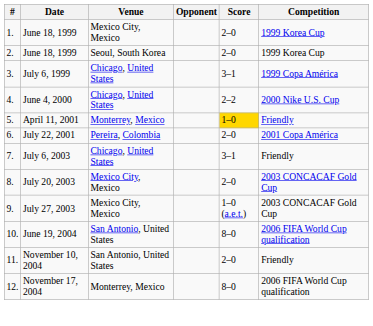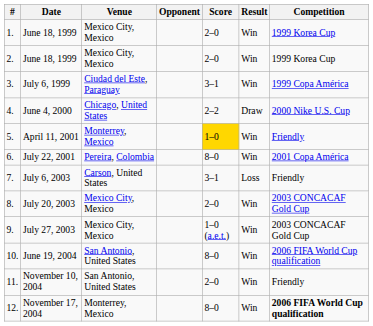 <table class="wikitable collapsible collapsed" style="text-align: left;" align=center>
 <tr>
 <th>#</th>
 <th>Date</th>
 <th>Venue</th>
 <th>Opponent</th>
 <th>Score</th>
+<th>Result</th>
 <th>Competition</th>
 </tr>
 <tr>
 <td>1.</td>
 <td>June 18, 1999</td>
 <td>Mexico City, Mexico</td>
 <td></td>
 <td>2–0</td>
+<td>Win</td>
 <td><a href='#'>1999 Korea Cup</a></td>
 </tr>
 <tr>
 <td>2.</td>
 <td>June 18, 1999</td>
-<td>Seoul, South Korea</td>
+<td>Mexico City, Mexico</td>
 <td></td>
 <td>2–0</td>
+<td>Win</td>
 <td>1999 Korea Cup</td>
 </tr>
 <tr>
 <td>3.</td>
 <td>July 6, 1999</td>
-<td><a href='#'>Chicago</a>, <a href='#'>United States</a></td>
+<td><a href='#'>Ciudad del Este</a>, <a href='#'>Paraguay</a></td>
 <td></td>
 <td>3–1</td>
+<td>Win</td>
 <td><a href='#'>1999 Copa América</a></td>
 </tr>
 <tr>
 <td>4.</td>
 <td>June 4, 2000</td>
 <td><a href='#'>Chicago</a>, <a href='#'>United States</a></td>
 <td></td>
 <td>2–2</td>
+<td>Draw</td>
 <td><a href='#'>2000 Nike U.S. Cup</a></td>
 </tr>
 <tr>
 <td>5.</td>
 <td>April 11, 2001</td>
 <td><a href='#'>Monterrey</a>, <a href='#'>Mexico</a></td>
 <td></td>
 <td style="background: gold;">1–0</td>
+<td>Win</td>
 <td><a href='#'>Friendly</a></td>
 </tr>
 <tr>
 <td>6.</td>
 <td>July 22, 2001</td>
 <td><a href='#'>Pereira</a>, <a href='#'>Colombia</a></td>
 <td></td>
-<td>2–0</td>
+<td>8–0</td>
+<td>Win</td>
 <td><a href='#'>2001 Copa América</a></td>
 </tr>
 <tr>
 <td>7.</td>
 <td>July 6, 2003</td>
-<td><a href='#'>Chicago</a>, <a href='#'>United States</a></td>
+<td><a href='#'>Carson</a>, United States</td>
 <td></td>
 <td>3–1</td>
+<td>Loss</td>
 <td>Friendly</td>
 </tr>
 <tr>
 <td>8.</td>
 <td>July 20, 2003</td>
 <td><a href='#'>Mexico City</a>, Mexico</td>
 <td></td>
 <td>2–0</td>
+<td>Win</td>
 <td><a href='#'>2003 CONCACAF Gold Cup</a></td>
 </tr>
 <tr>
 <td>9.</td>
 <td>July 27, 2003</td>
 <td>Mexico City, Mexico</td>
 <td></td>
 <td>1–0 (<a href='#'>a.e.t.</a>)</td>
+<td>Win</td>
 <td>2003 CONCACAF Gold Cup</td>
 </tr>
 <tr>
 <td>10.</td>
 <td>June 19, 2004</td>
 <td><a href='#'>San Antonio</a>, United States</td>
 <td></td>
 <td>8–0</td>
+<td>Win</td>
 <td><a href='#'>2006 FIFA World Cup qualification</a></td>
 </tr>
 <tr>
 <td>11.</td>
 <td>November 10, 2004</td>
 <td>San Antonio, United States</td>
 <td></td>
 <td>2–0</td>
+<td>Win</td>
 <td>Friendly</td>
 </tr>
 <tr>
 <td>12.</td>
 <td>November 17, 2004</td>
 <td>Monterrey, Mexico</td>
 <td></td>
 <td>8–0</td>
-<td>2006 FIFA World Cup qualification</td>
+<td>Win</td>
+<td><strong>2006 FIFA World Cup qualification</strong></td>
 </tr>
 </table>
